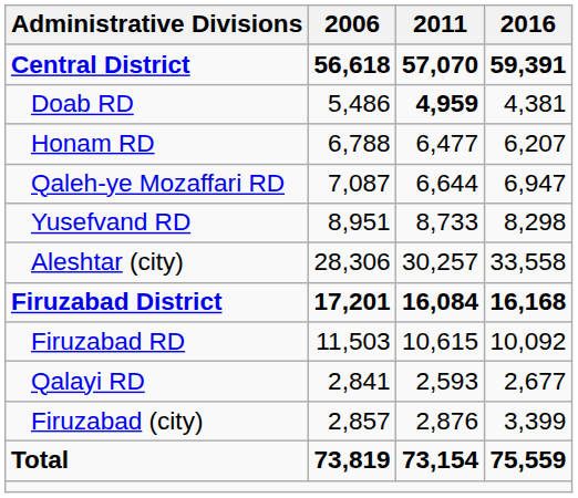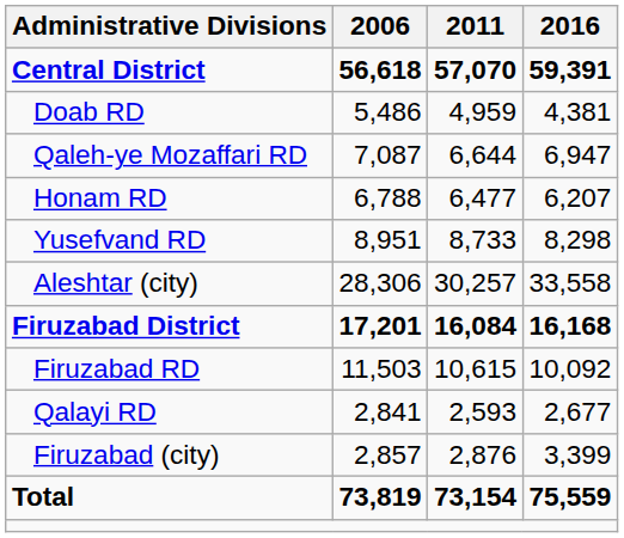 <table class="wikitable">
 <tr>
 <th>Administrative Divisions</th>
 <th>2006</th>
 <th>2011</th>
 <th>2016</th>
 </tr>
 <tr>
 <td><strong><a href='#'>Central District</a></strong></td>
 <td style="text-align: right;"><strong>56,618</strong></td>
 <td style="text-align: right;"><strong>57,070</strong></td>
 <td style="text-align: right;"><strong>59,391</strong></td>
 </tr>
 <tr>
 <td style="padding-left: 1em;"><a href='#'>Doab RD</a></td>
 <td style="text-align: right;">5,486</td>
-<td style="text-align: right;"><strong>4,959</strong></td>
+<td style="text-align: right;">4,959</td>
 <td style="text-align: right;">4,381</td>
+</tr>
+<tr>
+<td style="padding-left: 1em;"><a href='#'>Qaleh-ye Mozaffari RD</a></td>
+<td style="text-align: right;">7,087</td>
+<td style="text-align: right;">6,644</td>
+<td style="text-align: right;">6,947</td>
 </tr>
 <tr>
 <td style="padding-left: 1em;"><a href='#'>Honam RD</a></td>
 <td style="text-align: right;">6,788</td>
 <td style="text-align: right;">6,477</td>
 <td style="text-align: right;">6,207</td>
-</tr>
-<tr>
-<td style="padding-left: 1em;"><a href='#'>Qaleh-ye Mozaffari RD</a></td>
-<td style="text-align: right;">7,087</td>
-<td style="text-align: right;">6,644</td>
-<td style="text-align: right;">6,947</td>
 </tr>
 <tr>
 <td style="padding-left: 1em;"><a href='#'>Yusefvand RD</a></td>
 <td style="text-align: right;">8,951</td>
 <td style="text-align: right;">8,733</td>
 <td style="text-align: right;">8,298</td>
 </tr>
 <tr>
 <td style="padding-left: 1em;"><a href='#'>Aleshtar</a> (city)</td>
 <td style="text-align: right;">28,306</td>
 <td style="text-align: right;">30,257</td>
 <td style="text-align: right;">33,558</td>
 </tr>
 <tr>
 <td><strong><a href='#'>Firuzabad District</a></strong></td>
 <td style="text-align: right;"><strong>17,201</strong></td>
 <td style="text-align: right;"><strong>16,084</strong></td>
 <td style="text-align: right;"><strong>16,168</strong></td>
 </tr>
 <tr>
 <td style="padding-left: 1em;"><a href='#'>Firuzabad RD</a></td>
 <td style="text-align: right;">11,503</td>
 <td style="text-align: right;">10,615</td>
 <td style="text-align: right;">10,092</td>
 </tr>
 <tr>
 <td style="padding-left: 1em;"><a href='#'>Qalayi RD</a></td>
 <td style="text-align: right;">2,841</td>
 <td style="text-align: right;">2,593</td>
 <td style="text-align: right;">2,677</td>
 </tr>
 <tr>
 <td style="padding-left: 1em;"><a href='#'>Firuzabad</a> (city)</td>
 <td style="text-align: right;">2,857</td>
 <td style="text-align: right;">2,876</td>
 <td style="text-align: right;">3,399</td>
 </tr>
 <tr>
 <td><strong>Total</strong></td>
 <td style="text-align: right;"><strong>73,819</strong></td>
 <td style="text-align: right;"><strong>73,154</strong></td>
 <td style="text-align: right;"><strong>75,559</strong></td>
 </tr>
 <tr>
 <td colspan=4></td>
 </tr>
 </table>
